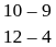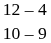 <table style="text-align:center">
 <tr>
 <th width=200></th>
 <th width=100></th>
 <th width=200></th>
 </tr>
 <tr>
 <td align=right><strong></strong></td>
-<td>10 – 9</td>
+<td>12 – 4</td>
 <td align=left></td>
 </tr>
 <tr>
 <td align=right><strong></strong></td>
-<td>12 – 4</td>
+<td>10 – 9</td>
 <td align=left></td>
 </tr>
 </table>
